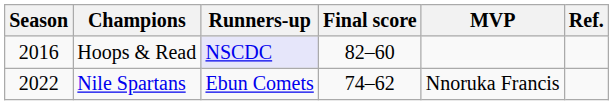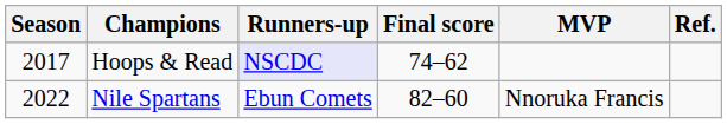 <table class="wikitable sortable">
 <tr>
 <th>Season</th>
 <th>Champions</th>
 <th>Runners-up</th>
 <th class=unsortable>Final score</th>
 <th>MVP</th>
 <th class=unsortable>Ref.</th>
 </tr>
 <tr>
-<td align="center">2016</td>
+<td align="center">2017</td>
 <td>Hoops & Read</td>
 <td style="background: lavender;"><a href='#'>NSCDC</a></td>
-<td align="center">82–60</td>
+<td align="center">74–62</td>
 <td></td>
 <td></td>
 </tr>
 <tr>
 <td align="center">2022</td>
 <td><a href='#'>Nile Spartans</a></td>
 <td><a href='#'>Ebun Comets</a></td>
-<td align="center">74–62</td>
+<td align="center">82–60</td>
 <td>Nnoruka Francis</td>
 <td></td>
 </tr>
 </table>
